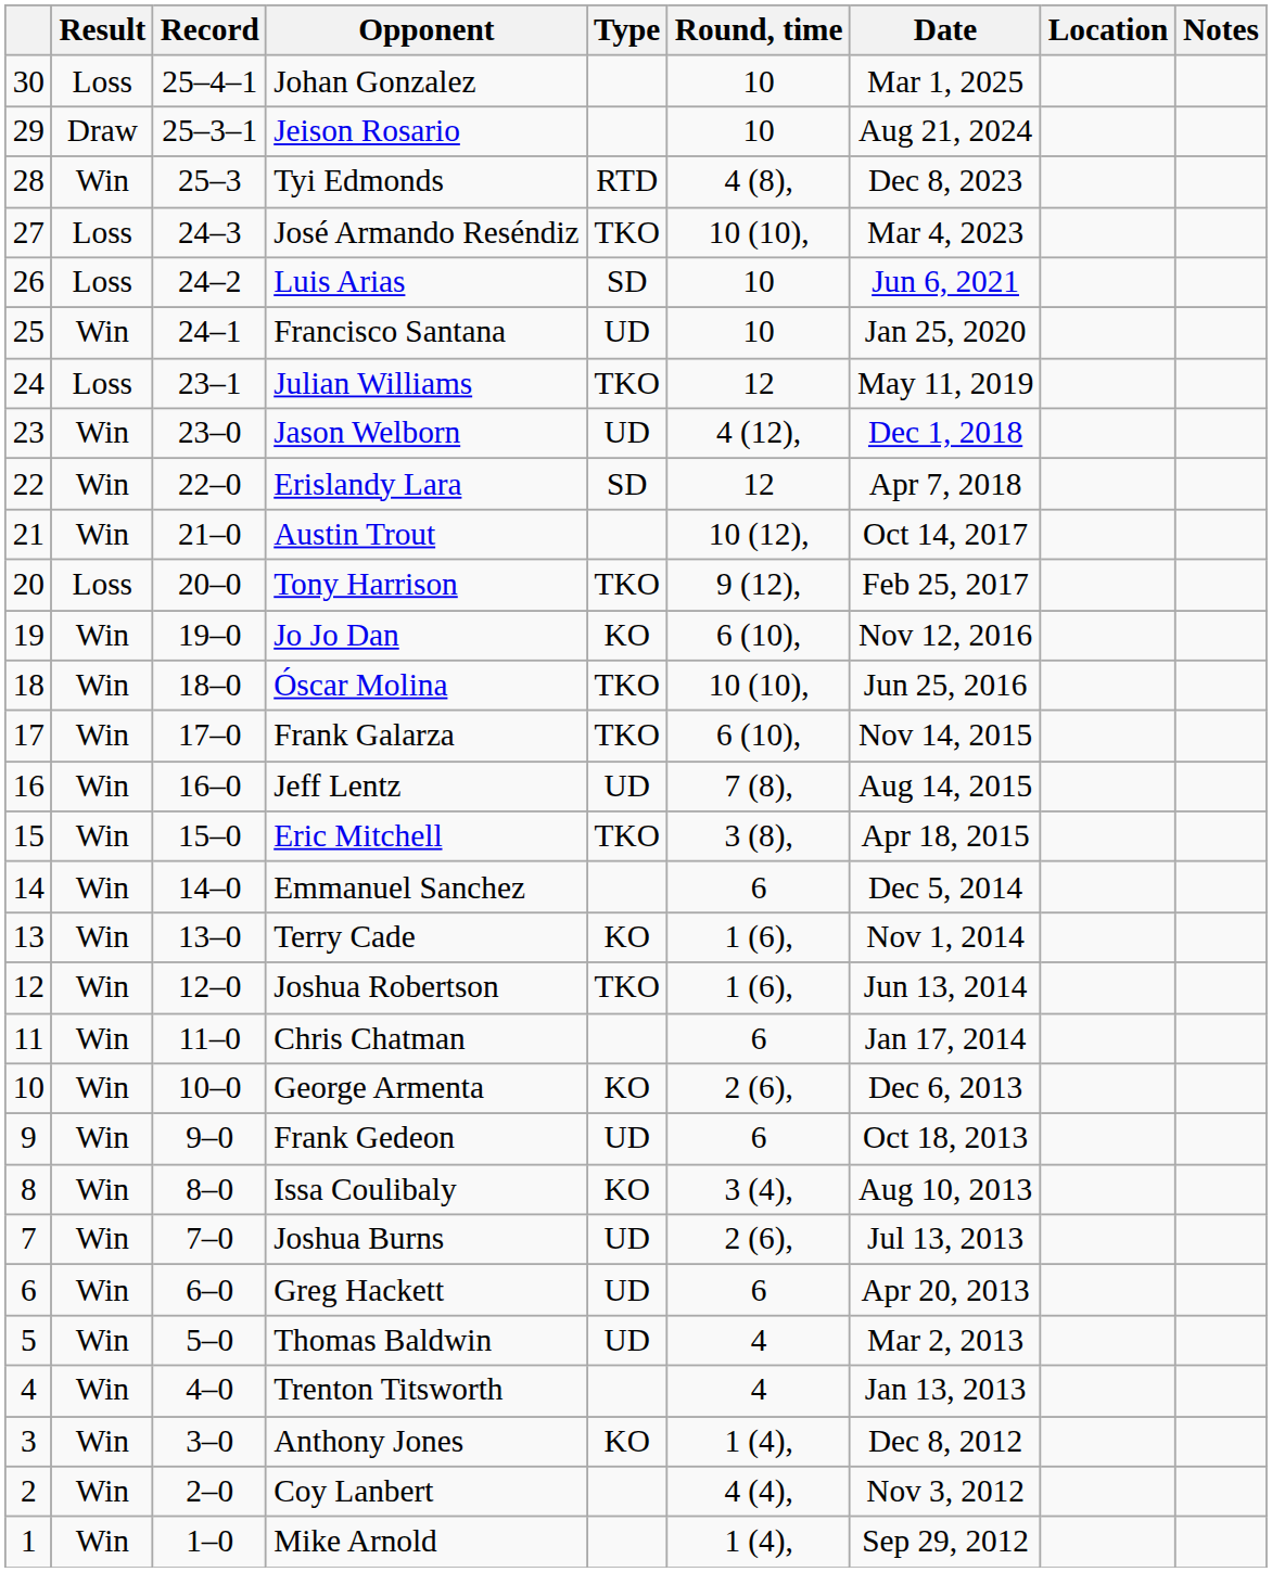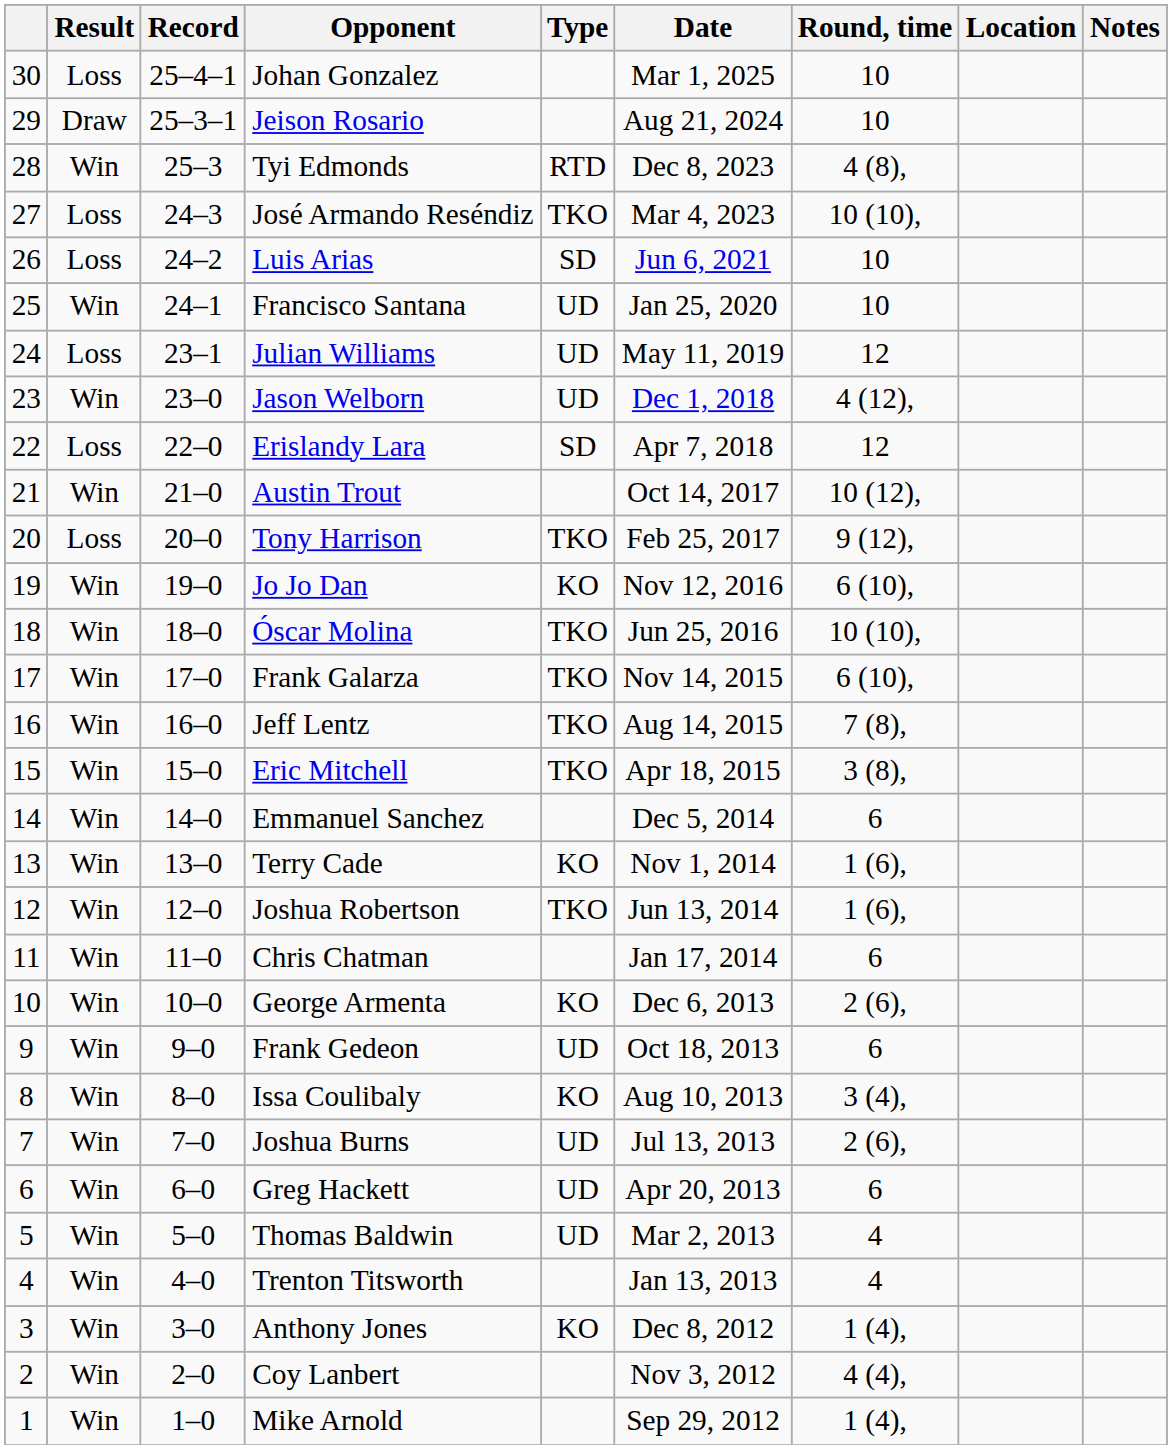 <table class="wikitable" style="text-align:center">
 <tr>
 <th></th>
 <th>Result</th>
 <th>Record</th>
 <th>Opponent</th>
 <th>Type</th>
+<th>Date</th>
 <th>Round, time</th>
-<th>Date</th>
 <th>Location</th>
 <th>Notes</th>
 </tr>
 <tr>
 <td>30</td>
 <td>Loss</td>
 <td>25–4–1</td>
 <td style="text-align:left;">Johan Gonzalez</td>
 <td></td>
+<td>Mar 1, 2025</td>
 <td>10</td>
-<td>Mar 1, 2025</td>
 <td style="text-align:left;"></td>
 <td></td>
 </tr>
 <tr>
 <td>29</td>
 <td>Draw</td>
 <td>25–3–1</td>
 <td style="text-align:left;"><a href='#'>Jeison Rosario</a></td>
 <td></td>
+<td>Aug 21, 2024</td>
 <td>10</td>
-<td>Aug 21, 2024</td>
 <td style="text-align:left;"></td>
 <td></td>
 </tr>
 <tr>
 <td>28</td>
 <td>Win</td>
 <td>25–3</td>
 <td style="text-align:left;">Tyi Edmonds</td>
 <td>RTD</td>
+<td>Dec 8, 2023</td>
 <td>4 (8), </td>
-<td>Dec 8, 2023</td>
 <td style="text-align:left;"></td>
 <td></td>
 </tr>
 <tr>
 <td>27</td>
 <td>Loss</td>
 <td>24–3</td>
 <td style="text-align:left;">José Armando Reséndiz</td>
 <td>TKO</td>
+<td>Mar 4, 2023</td>
 <td>10 (10), </td>
-<td>Mar 4, 2023</td>
 <td style="text-align:left;"></td>
 <td></td>
 </tr>
 <tr>
 <td>26</td>
 <td>Loss</td>
 <td>24–2</td>
 <td style="text-align:left;"><a href='#'>Luis Arias</a></td>
 <td>SD</td>
+<td><a href='#'>Jun 6, 2021</a></td>
 <td>10</td>
-<td><a href='#'>Jun 6, 2021</a></td>
 <td style="text-align:left;"></td>
 <td></td>
 </tr>
 <tr>
 <td>25</td>
 <td>Win</td>
 <td>24–1</td>
 <td style="text-align:left;">Francisco Santana</td>
 <td>UD</td>
+<td>Jan 25, 2020</td>
 <td>10</td>
-<td>Jan 25, 2020</td>
 <td style="text-align:left;"></td>
 <td></td>
 </tr>
 <tr>
 <td>24</td>
 <td>Loss</td>
 <td>23–1</td>
 <td style="text-align:left;"><a href='#'>Julian Williams</a></td>
-<td>TKO</td>
+<td>UD</td>
+<td>May 11, 2019</td>
 <td>12</td>
-<td>May 11, 2019</td>
 <td style="text-align:left;"></td>
 <td style="text-align:left;"></td>
 </tr>
 <tr>
 <td>23</td>
 <td>Win</td>
 <td>23–0</td>
 <td style="text-align:left;"><a href='#'>Jason Welborn</a></td>
 <td>UD</td>
+<td><a href='#'>Dec 1, 2018</a></td>
 <td>4 (12), </td>
-<td><a href='#'>Dec 1, 2018</a></td>
 <td style="text-align:left;"></td>
 <td style="text-align:left;"></td>
 </tr>
 <tr>
 <td>22</td>
-<td>Win</td>
+<td>Loss</td>
 <td>22–0</td>
 <td style="text-align:left;"><a href='#'>Erislandy Lara</a></td>
 <td>SD</td>
+<td>Apr 7, 2018</td>
 <td>12</td>
-<td>Apr 7, 2018</td>
 <td style="text-align:left;"></td>
 <td style="text-align:left;"></td>
 </tr>
 <tr>
 <td>21</td>
 <td>Win</td>
 <td>21–0</td>
 <td style="text-align:left;"><a href='#'>Austin Trout</a></td>
 <td></td>
+<td>Oct 14, 2017</td>
 <td>10 (12), </td>
-<td>Oct 14, 2017</td>
 <td style="text-align:left;"></td>
 <td style="text-align:left;"></td>
 </tr>
 <tr>
 <td>20</td>
 <td>Loss</td>
 <td>20–0</td>
 <td style="text-align:left;"><a href='#'>Tony Harrison</a></td>
 <td>TKO</td>
+<td>Feb 25, 2017</td>
 <td>9 (12), </td>
-<td>Feb 25, 2017</td>
 <td style="text-align:left;"></td>
 <td style="text-align:left;"></td>
 </tr>
 <tr>
 <td>19</td>
 <td>Win</td>
 <td>19–0</td>
 <td style="text-align:left;"><a href='#'>Jo Jo Dan</a></td>
 <td>KO</td>
+<td>Nov 12, 2016</td>
 <td>6 (10), </td>
-<td>Nov 12, 2016</td>
 <td style="text-align:left;"></td>
 <td></td>
 </tr>
 <tr>
 <td>18</td>
 <td>Win</td>
 <td>18–0</td>
 <td style="text-align:left;"><a href='#'>Óscar Molina</a></td>
 <td>TKO</td>
+<td>Jun 25, 2016</td>
 <td>10 (10), </td>
-<td>Jun 25, 2016</td>
 <td style="text-align:left;"></td>
 <td></td>
 </tr>
 <tr>
 <td>17</td>
 <td>Win</td>
 <td>17–0</td>
 <td style="text-align:left;">Frank Galarza</td>
 <td>TKO</td>
+<td>Nov 14, 2015</td>
 <td>6 (10), </td>
-<td>Nov 14, 2015</td>
 <td style="text-align:left;"></td>
 <td></td>
 </tr>
 <tr>
 <td>16</td>
 <td>Win</td>
 <td>16–0</td>
 <td style="text-align:left;">Jeff Lentz</td>
-<td>UD</td>
+<td>TKO</td>
+<td>Aug 14, 2015</td>
 <td>7 (8), </td>
-<td>Aug 14, 2015</td>
 <td style="text-align:left;"></td>
 <td></td>
 </tr>
 <tr>
 <td>15</td>
 <td>Win</td>
 <td>15–0</td>
 <td style="text-align:left;"><a href='#'>Eric Mitchell</a></td>
 <td>TKO</td>
+<td>Apr 18, 2015</td>
 <td>3 (8), </td>
-<td>Apr 18, 2015</td>
 <td style="text-align:left;"></td>
 <td></td>
 </tr>
 <tr>
 <td>14</td>
 <td>Win</td>
 <td>14–0</td>
 <td style="text-align:left;">Emmanuel Sanchez</td>
 <td></td>
+<td>Dec 5, 2014</td>
 <td>6</td>
-<td>Dec 5, 2014</td>
 <td style="text-align:left;"></td>
 <td></td>
 </tr>
 <tr>
 <td>13</td>
 <td>Win</td>
 <td>13–0</td>
 <td style="text-align:left;">Terry Cade</td>
 <td>KO</td>
+<td>Nov 1, 2014</td>
 <td>1 (6), </td>
-<td>Nov 1, 2014</td>
 <td style="text-align:left;"></td>
 <td></td>
 </tr>
 <tr>
 <td>12</td>
 <td>Win</td>
 <td>12–0</td>
 <td style="text-align:left;">Joshua Robertson</td>
 <td>TKO</td>
+<td>Jun 13, 2014</td>
 <td>1 (6), </td>
-<td>Jun 13, 2014</td>
 <td style="text-align:left;"></td>
 <td></td>
 </tr>
 <tr>
 <td>11</td>
 <td>Win</td>
 <td>11–0</td>
 <td style="text-align:left;">Chris Chatman</td>
 <td></td>
+<td>Jan 17, 2014</td>
 <td>6</td>
-<td>Jan 17, 2014</td>
 <td style="text-align:left;"></td>
 <td></td>
 </tr>
 <tr>
 <td>10</td>
 <td>Win</td>
 <td>10–0</td>
 <td style="text-align:left;">George Armenta</td>
 <td>KO</td>
+<td>Dec 6, 2013</td>
 <td>2 (6), </td>
-<td>Dec 6, 2013</td>
 <td style="text-align:left;"></td>
 <td></td>
 </tr>
 <tr>
 <td>9</td>
 <td>Win</td>
 <td>9–0</td>
 <td style="text-align:left;">Frank Gedeon</td>
 <td>UD</td>
+<td>Oct 18, 2013</td>
 <td>6</td>
-<td>Oct 18, 2013</td>
 <td style="text-align:left;"></td>
 <td></td>
 </tr>
 <tr>
 <td>8</td>
 <td>Win</td>
 <td>8–0</td>
 <td style="text-align:left;">Issa Coulibaly</td>
 <td>KO</td>
+<td>Aug 10, 2013</td>
 <td>3 (4), </td>
-<td>Aug 10, 2013</td>
 <td style="text-align:left;"></td>
 <td></td>
 </tr>
 <tr>
 <td>7</td>
 <td>Win</td>
 <td>7–0</td>
 <td style="text-align:left;">Joshua Burns</td>
 <td>UD</td>
+<td>Jul 13, 2013</td>
 <td>2 (6), </td>
-<td>Jul 13, 2013</td>
 <td style="text-align:left;"></td>
 <td></td>
 </tr>
 <tr>
 <td>6</td>
 <td>Win</td>
 <td>6–0</td>
 <td style="text-align:left;">Greg Hackett</td>
 <td>UD</td>
+<td>Apr 20, 2013</td>
 <td>6</td>
-<td>Apr 20, 2013</td>
 <td style="text-align:left;"></td>
 <td></td>
 </tr>
 <tr>
 <td>5</td>
 <td>Win</td>
 <td>5–0</td>
 <td style="text-align:left;">Thomas Baldwin</td>
 <td>UD</td>
+<td>Mar 2, 2013</td>
 <td>4</td>
-<td>Mar 2, 2013</td>
 <td style="text-align:left;"></td>
 <td></td>
 </tr>
 <tr>
 <td>4</td>
 <td>Win</td>
 <td>4–0</td>
 <td style="text-align:left;">Trenton Titsworth</td>
 <td></td>
+<td>Jan 13, 2013</td>
 <td>4</td>
-<td>Jan 13, 2013</td>
 <td style="text-align:left;"></td>
 <td></td>
 </tr>
 <tr>
 <td>3</td>
 <td>Win</td>
 <td>3–0</td>
 <td style="text-align:left;">Anthony Jones</td>
 <td>KO</td>
+<td>Dec 8, 2012</td>
 <td>1 (4), </td>
-<td>Dec 8, 2012</td>
 <td style="text-align:left;"></td>
 <td></td>
 </tr>
 <tr>
 <td>2</td>
 <td>Win</td>
 <td>2–0</td>
 <td style="text-align:left;">Coy Lanbert</td>
 <td></td>
+<td>Nov 3, 2012</td>
 <td>4 (4), </td>
-<td>Nov 3, 2012</td>
 <td style="text-align:left;"></td>
 <td></td>
 </tr>
 <tr>
 <td>1</td>
 <td>Win</td>
 <td>1–0</td>
 <td style="text-align:left;">Mike Arnold</td>
 <td></td>
+<td>Sep 29, 2012</td>
 <td>1 (4), </td>
-<td>Sep 29, 2012</td>
 <td style="text-align:left;"></td>
 <td></td>
 </tr>
 </table>
